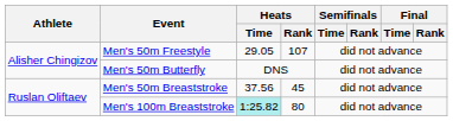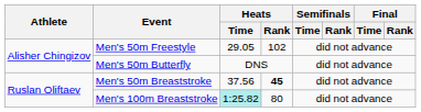 <table class=wikitable style="font-size:90%">
 <tr>
 <th rowspan="2">Athlete</th>
 <th rowspan="2">Event</th>
 <th colspan="2">Heats</th>
 <th colspan="2">Semifinals</th>
 <th colspan="2">Final</th>
 </tr>
 <tr>
 <th>Time</th>
 <th>Rank</th>
 <th>Time</th>
 <th>Rank</th>
 <th>Time</th>
 <th>Rank</th>
 </tr>
 <tr>
 <td rowspan="2"><a href='#'>Alisher Chingizov</a></td>
 <td><a href='#'>Men's 50m Freestyle</a></td>
 <td align=center>29.05</td>
-<td align=center>107</td>
+<td align=center>102</td>
 <td align=center colspan=4>did not advance</td>
 </tr>
 <tr>
 <td><a href='#'>Men's 50m Butterfly</a></td>
 <td align=center colspan=2>DNS</td>
 <td align=center colspan=4>did not advance</td>
 </tr>
 <tr>
 <td rowspan="2"><a href='#'>Ruslan Oliftaev</a></td>
 <td><a href='#'>Men's 50m Breaststroke</a></td>
 <td align=center>37.56</td>
-<td align=center>45</td>
+<td align=center><strong>45</strong></td>
 <td align=center colspan=4>did not advance</td>
 </tr>
 <tr>
 <td><a href='#'>Men's 100m Breaststroke</a></td>
 <td align=center style="background: paleturquoise;">1:25.82</td>
 <td align=center>80</td>
 <td align=center colspan=4>did not advance</td>
 </tr>
 </table>
